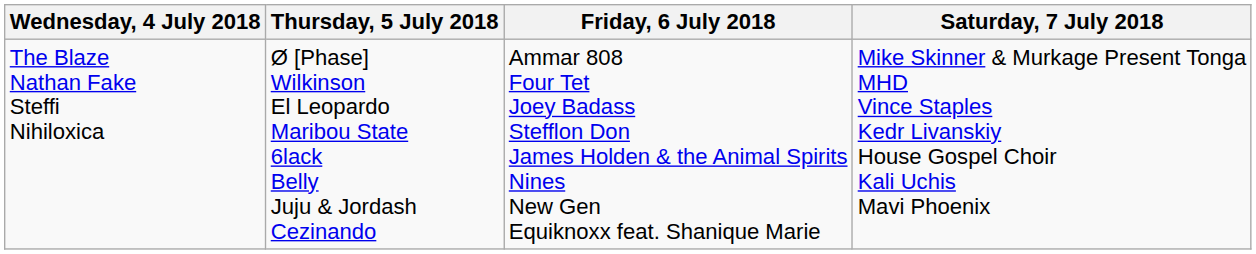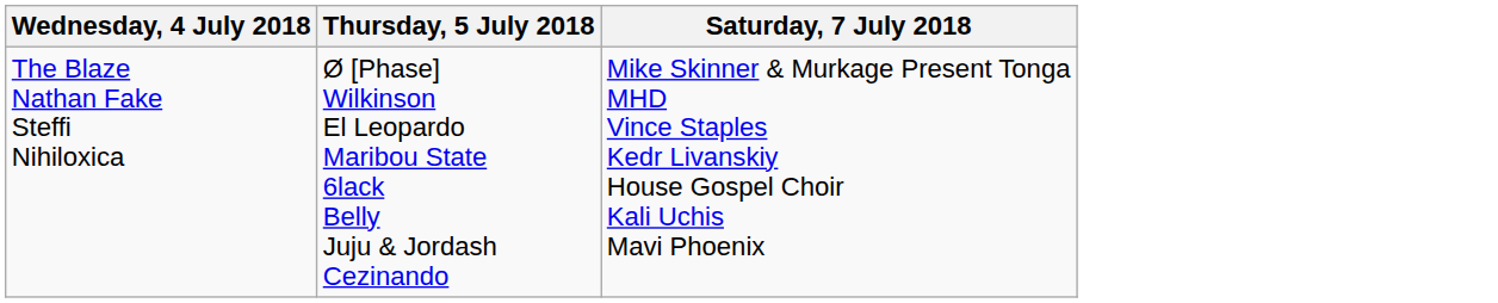 <table class="wikitable">
 <tr>
 <th>Wednesday, 4 July 2018</th>
 <th>Thursday, 5 July 2018</th>
-<th>Friday, 6 July 2018</th>
 <th>Saturday, 7 July 2018</th>
 </tr>
 <tr valign="top">
 <td><a href='#'>The Blaze</a><br><a href='#'>Nathan Fake</a><br>Steffi<br>Nihiloxica</td>
 <td>Ø [Phase]<br><a href='#'>Wilkinson</a><br>El Leopardo<br><a href='#'>Maribou State</a><br><a href='#'>6lack</a><br><a href='#'>Belly</a><br>Juju & Jordash<br><a href='#'>Cezinando</a></td>
-<td>Ammar 808<br><a href='#'>Four Tet</a><br><a href='#'>Joey Badass</a><br><a href='#'>Stefflon Don</a><br><a href='#'>James Holden & the Animal Spirits</a><br><a href='#'>Nines</a><br>New Gen<br>Equiknoxx feat. Shanique Marie</td>
 <td><a href='#'>Mike Skinner</a> & Murkage Present Tonga<br><a href='#'>MHD</a><br><a href='#'>Vince Staples</a><br><a href='#'>Kedr Livanskiy</a><br>House Gospel Choir<br><a href='#'>Kali Uchis</a><br>Mavi Phoenix</td>
 </tr>
 </table>
